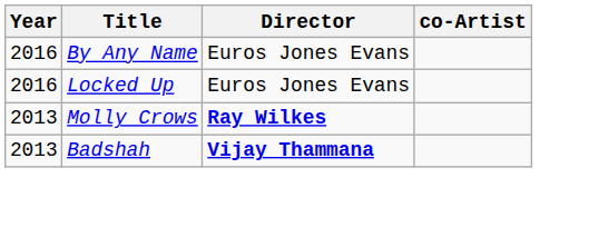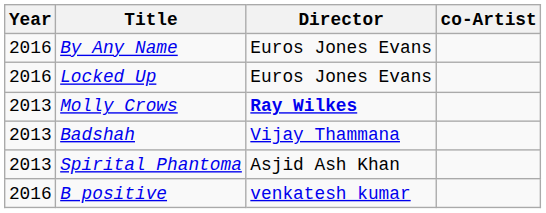 <table class="wikitable sortable">
 <tr>
 <th>Year</th>
 <th>Title</th>
 <th>Director</th>
 <th>co-Artist</th>
 </tr>
 <tr>
 <td>2016</td>
 <td><em><a href='#'>By Any Name</a></em></td>
 <td>Euros Jones Evans</td>
 <td></td>
 </tr>
 <tr>
 <td>2016</td>
 <td><em><a href='#'>Locked Up</a></em></td>
 <td>Euros Jones Evans</td>
 <td></td>
 </tr>
 <tr>
 <td>2013</td>
 <td><em><a href='#'>Molly Crows</a></em></td>
 <td><strong><a href='#'>Ray Wilkes</a></strong></td>
 <td></td>
 </tr>
 <tr>
 <td>2013</td>
 <td><em><a href='#'>Badshah</a></em></td>
-<td><strong><a href='#'>Vijay Thammana</a></strong></td>
+<td><a href='#'>Vijay Thammana</a></td>
+<td></td>
+</tr>
+<tr>
+<td>2013</td>
+<td><em><a href='#'>Spirital Phantoma</a></em></td>
+<td>Asjid Ash Khan</td>
+<td></td>
+</tr>
+<tr>
+<td>2016</td>
+<td><em><a href='#'>B positive</a></em></td>
+<td><a href='#'>venkatesh kumar</a></td>
 <td></td>
 </tr>
 </table>
